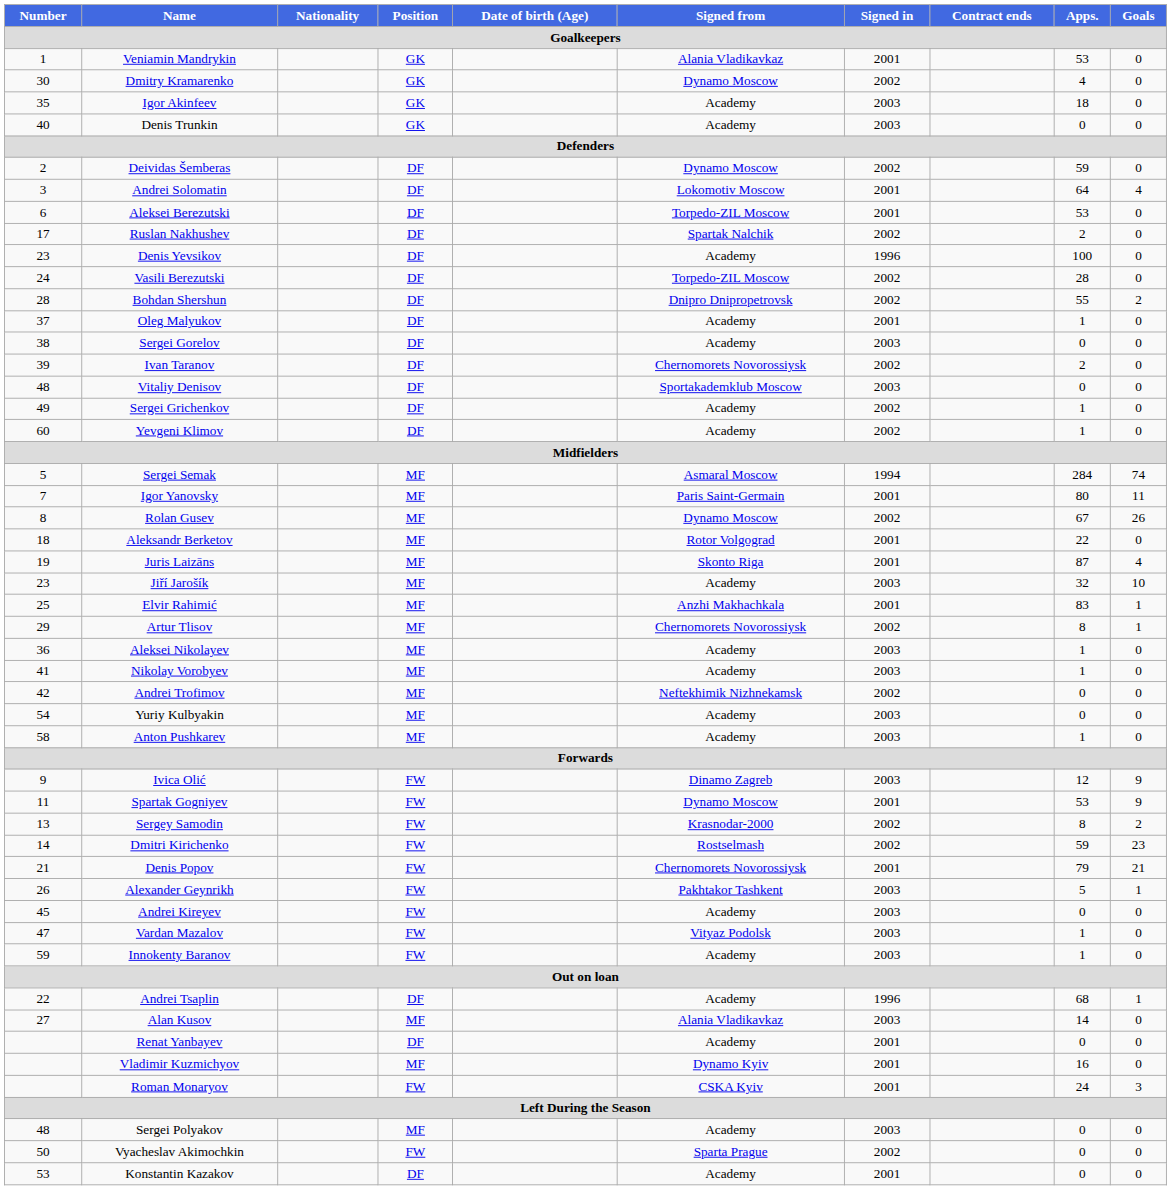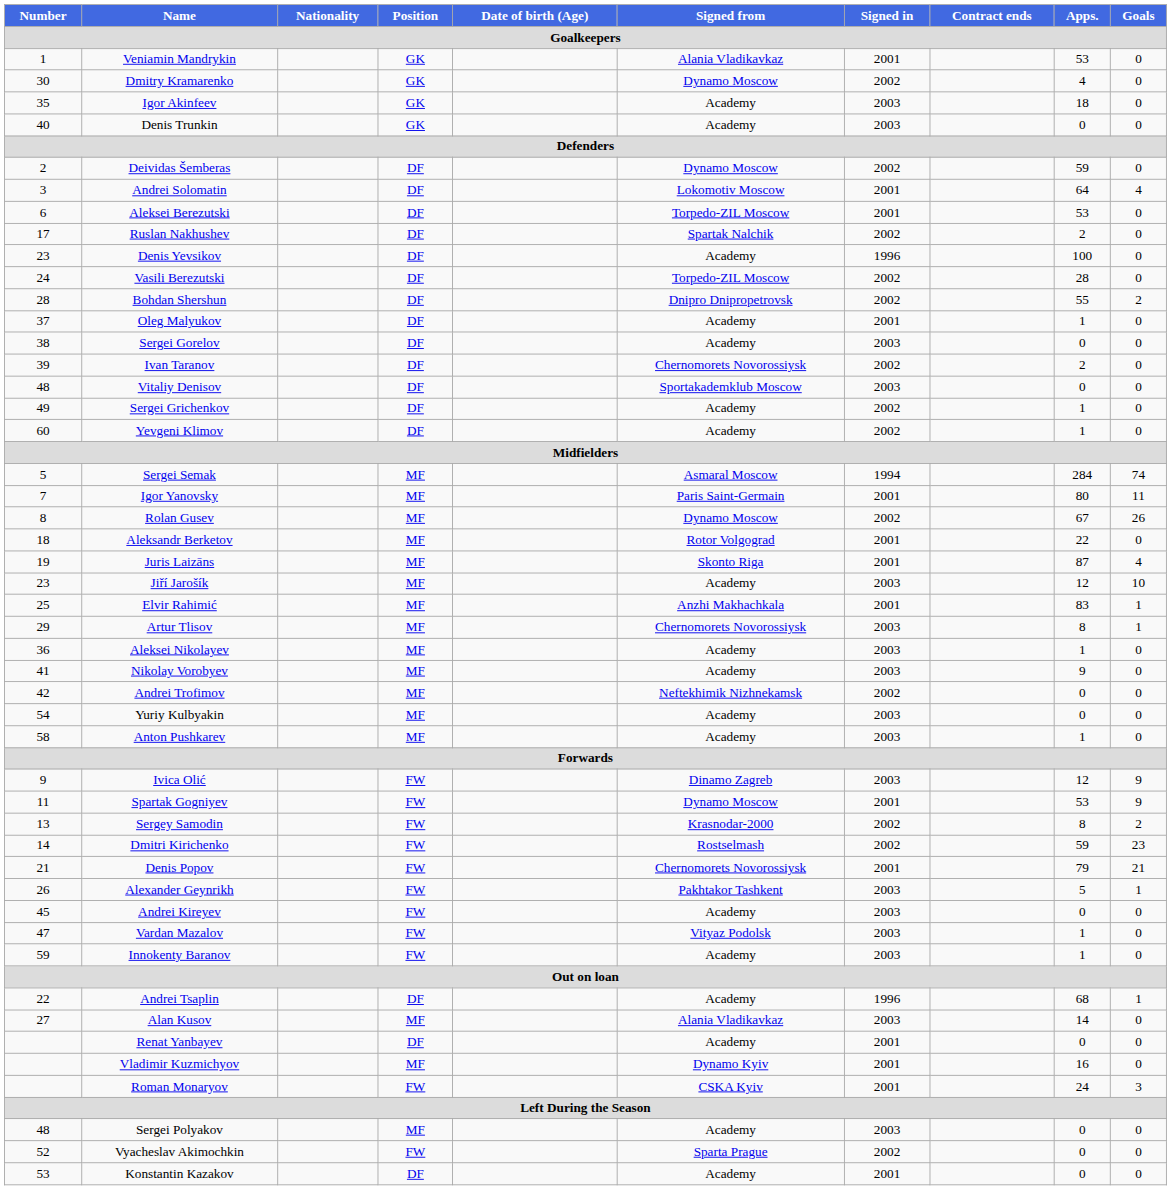 <table class="wikitable"  style="text-align:center; font-size:90%; width:100%;">
 <tr>
 <th style="background:#4169E1; color:white; text-align:center;">Number</th>
 <th style="background:#4169E1; color:white; text-align:center;">Name</th>
 <th style="background:#4169E1; color:white; text-align:center;">Nationality</th>
 <th style="background:#4169E1; color:white; text-align:center;">Position</th>
 <th style="background:#4169E1; color:white; text-align:center;">Date of birth (Age)</th>
 <th style="background:#4169E1; color:white; text-align:center;">Signed from</th>
 <th style="background:#4169E1; color:white; text-align:center;">Signed in</th>
 <th style="background:#4169E1; color:white; text-align:center;">Contract ends</th>
 <th style="background:#4169E1; color:white; text-align:center;">Apps.</th>
 <th style="background:#4169E1; color:white; text-align:center;">Goals</th>
 </tr>
 <tr>
 <th colspan="11"  style="background:#dcdcdc; text-align:center;">Goalkeepers</th>
 </tr>
 <tr>
 <td>1</td>
 <td><a href='#'>Veniamin Mandrykin</a></td>
 <td></td>
 <td><a href='#'>GK</a></td>
 <td></td>
 <td><a href='#'>Alania Vladikavkaz</a></td>
 <td>2001</td>
 <td></td>
 <td>53</td>
 <td>0</td>
 </tr>
 <tr>
 <td>30</td>
 <td><a href='#'>Dmitry Kramarenko</a></td>
 <td></td>
 <td><a href='#'>GK</a></td>
 <td></td>
 <td><a href='#'>Dynamo Moscow</a></td>
 <td>2002</td>
 <td></td>
 <td>4</td>
 <td>0</td>
 </tr>
 <tr>
 <td>35</td>
 <td><a href='#'>Igor Akinfeev</a></td>
 <td></td>
 <td><a href='#'>GK</a></td>
 <td></td>
 <td>Academy</td>
 <td>2003</td>
 <td></td>
 <td>18</td>
 <td>0</td>
 </tr>
 <tr>
 <td>40</td>
 <td>Denis Trunkin</td>
 <td></td>
 <td><a href='#'>GK</a></td>
 <td></td>
 <td>Academy</td>
 <td>2003</td>
 <td></td>
 <td>0</td>
 <td>0</td>
 </tr>
 <tr>
 <th colspan="11"  style="background:#dcdcdc; text-align:center;">Defenders</th>
 </tr>
 <tr>
 <td>2</td>
 <td><a href='#'>Deividas Šemberas</a></td>
 <td></td>
 <td><a href='#'>DF</a></td>
 <td></td>
 <td><a href='#'>Dynamo Moscow</a></td>
 <td>2002</td>
 <td></td>
 <td>59</td>
 <td>0</td>
 </tr>
 <tr>
 <td>3</td>
 <td><a href='#'>Andrei Solomatin</a></td>
 <td></td>
 <td><a href='#'>DF</a></td>
 <td></td>
 <td><a href='#'>Lokomotiv Moscow</a></td>
 <td>2001</td>
 <td></td>
 <td>64</td>
 <td>4</td>
 </tr>
 <tr>
 <td>6</td>
 <td><a href='#'>Aleksei Berezutski</a></td>
 <td></td>
 <td><a href='#'>DF</a></td>
 <td></td>
 <td><a href='#'>Torpedo-ZIL Moscow</a></td>
 <td>2001</td>
 <td></td>
 <td>53</td>
 <td>0</td>
 </tr>
 <tr>
 <td>17</td>
 <td><a href='#'>Ruslan Nakhushev</a></td>
 <td></td>
 <td><a href='#'>DF</a></td>
 <td></td>
 <td><a href='#'>Spartak Nalchik</a></td>
 <td>2002</td>
 <td></td>
 <td>2</td>
 <td>0</td>
 </tr>
 <tr>
 <td>23</td>
 <td><a href='#'>Denis Yevsikov</a></td>
 <td></td>
 <td><a href='#'>DF</a></td>
 <td></td>
 <td>Academy</td>
 <td>1996</td>
 <td></td>
 <td>100</td>
 <td>0</td>
 </tr>
 <tr>
 <td>24</td>
 <td><a href='#'>Vasili Berezutski</a></td>
 <td></td>
 <td><a href='#'>DF</a></td>
 <td></td>
 <td><a href='#'>Torpedo-ZIL Moscow</a></td>
 <td>2002</td>
 <td></td>
 <td>28</td>
 <td>0</td>
 </tr>
 <tr>
 <td>28</td>
 <td><a href='#'>Bohdan Shershun</a></td>
 <td></td>
 <td><a href='#'>DF</a></td>
 <td></td>
 <td><a href='#'>Dnipro Dnipropetrovsk</a></td>
 <td>2002</td>
 <td></td>
 <td>55</td>
 <td>2</td>
 </tr>
 <tr>
 <td>37</td>
 <td><a href='#'>Oleg Malyukov</a></td>
 <td></td>
 <td><a href='#'>DF</a></td>
 <td></td>
 <td>Academy</td>
 <td>2001</td>
 <td></td>
 <td>1</td>
 <td>0</td>
 </tr>
 <tr>
 <td>38</td>
 <td><a href='#'>Sergei Gorelov</a></td>
 <td></td>
 <td><a href='#'>DF</a></td>
 <td></td>
 <td>Academy</td>
 <td>2003</td>
 <td></td>
 <td>0</td>
 <td>0</td>
 </tr>
 <tr>
 <td>39</td>
 <td><a href='#'>Ivan Taranov</a></td>
 <td></td>
 <td><a href='#'>DF</a></td>
 <td></td>
 <td><a href='#'>Chernomorets Novorossiysk</a></td>
 <td>2002</td>
 <td></td>
 <td>2</td>
 <td>0</td>
 </tr>
 <tr>
 <td>48</td>
 <td><a href='#'>Vitaliy Denisov</a></td>
 <td></td>
 <td><a href='#'>DF</a></td>
 <td></td>
 <td><a href='#'>Sportakademklub Moscow</a></td>
 <td>2003</td>
 <td></td>
 <td>0</td>
 <td>0</td>
 </tr>
 <tr>
 <td>49</td>
 <td><a href='#'>Sergei Grichenkov</a></td>
 <td></td>
 <td><a href='#'>DF</a></td>
 <td></td>
 <td>Academy</td>
 <td>2002</td>
 <td></td>
 <td>1</td>
 <td>0</td>
 </tr>
 <tr>
 <td>60</td>
 <td><a href='#'>Yevgeni Klimov</a></td>
 <td></td>
 <td><a href='#'>DF</a></td>
 <td></td>
 <td>Academy</td>
 <td>2002</td>
 <td></td>
 <td>1</td>
 <td>0</td>
 </tr>
 <tr>
 <th colspan="11"  style="background:#dcdcdc; text-align:center;">Midfielders</th>
 </tr>
 <tr>
 <td>5</td>
 <td><a href='#'>Sergei Semak</a></td>
 <td></td>
 <td><a href='#'>MF</a></td>
 <td></td>
 <td><a href='#'>Asmaral Moscow</a></td>
 <td>1994</td>
 <td></td>
 <td>284</td>
 <td>74</td>
 </tr>
 <tr>
 <td>7</td>
 <td><a href='#'>Igor Yanovsky</a></td>
 <td></td>
 <td><a href='#'>MF</a></td>
 <td></td>
 <td><a href='#'>Paris Saint-Germain</a></td>
 <td>2001</td>
 <td></td>
 <td>80</td>
 <td>11</td>
 </tr>
 <tr>
 <td>8</td>
 <td><a href='#'>Rolan Gusev</a></td>
 <td></td>
 <td><a href='#'>MF</a></td>
 <td></td>
 <td><a href='#'>Dynamo Moscow</a></td>
 <td>2002</td>
 <td></td>
 <td>67</td>
 <td>26</td>
 </tr>
 <tr>
 <td>18</td>
 <td><a href='#'>Aleksandr Berketov</a></td>
 <td></td>
 <td><a href='#'>MF</a></td>
 <td></td>
 <td><a href='#'>Rotor Volgograd</a></td>
 <td>2001</td>
 <td></td>
 <td>22</td>
 <td>0</td>
 </tr>
 <tr>
 <td>19</td>
 <td><a href='#'>Juris Laizāns</a></td>
 <td></td>
 <td><a href='#'>MF</a></td>
 <td></td>
 <td><a href='#'>Skonto Riga</a></td>
 <td>2001</td>
 <td></td>
 <td>87</td>
 <td>4</td>
 </tr>
 <tr>
 <td>23</td>
 <td><a href='#'>Jiří Jarošík</a></td>
 <td></td>
 <td><a href='#'>MF</a></td>
 <td></td>
 <td>Academy</td>
 <td>2003</td>
 <td></td>
-<td>32</td>
+<td>12</td>
 <td>10</td>
 </tr>
 <tr>
 <td>25</td>
 <td><a href='#'>Elvir Rahimić</a></td>
 <td></td>
 <td><a href='#'>MF</a></td>
 <td></td>
 <td><a href='#'>Anzhi Makhachkala</a></td>
 <td>2001</td>
 <td></td>
 <td>83</td>
 <td>1</td>
 </tr>
 <tr>
 <td>29</td>
 <td><a href='#'>Artur Tlisov</a></td>
 <td></td>
 <td><a href='#'>MF</a></td>
 <td></td>
 <td><a href='#'>Chernomorets Novorossiysk</a></td>
-<td>2002</td>
+<td>2003</td>
 <td></td>
 <td>8</td>
 <td>1</td>
 </tr>
 <tr>
 <td>36</td>
 <td><a href='#'>Aleksei Nikolayev</a></td>
 <td></td>
 <td><a href='#'>MF</a></td>
 <td></td>
 <td>Academy</td>
 <td>2003</td>
 <td></td>
 <td>1</td>
 <td>0</td>
 </tr>
 <tr>
 <td>41</td>
 <td><a href='#'>Nikolay Vorobyev</a></td>
 <td></td>
 <td><a href='#'>MF</a></td>
 <td></td>
 <td>Academy</td>
 <td>2003</td>
 <td></td>
-<td>1</td>
+<td>9</td>
 <td>0</td>
 </tr>
 <tr>
 <td>42</td>
 <td><a href='#'>Andrei Trofimov</a></td>
 <td></td>
 <td><a href='#'>MF</a></td>
 <td></td>
 <td><a href='#'>Neftekhimik Nizhnekamsk</a></td>
 <td>2002</td>
 <td></td>
 <td>0</td>
 <td>0</td>
 </tr>
 <tr>
 <td>54</td>
 <td>Yuriy Kulbyakin</td>
 <td></td>
 <td><a href='#'>MF</a></td>
 <td></td>
 <td>Academy</td>
 <td>2003</td>
 <td></td>
 <td>0</td>
 <td>0</td>
 </tr>
 <tr>
 <td>58</td>
 <td><a href='#'>Anton Pushkarev</a></td>
 <td></td>
 <td><a href='#'>MF</a></td>
 <td></td>
 <td>Academy</td>
 <td>2003</td>
 <td></td>
 <td>1</td>
 <td>0</td>
 </tr>
 <tr>
 <th colspan="11"  style="background:#dcdcdc; text-align:center;">Forwards</th>
 </tr>
 <tr>
 <td>9</td>
 <td><a href='#'>Ivica Olić</a></td>
 <td></td>
 <td><a href='#'>FW</a></td>
 <td></td>
 <td><a href='#'>Dinamo Zagreb</a></td>
 <td>2003</td>
 <td></td>
 <td>12</td>
 <td>9</td>
 </tr>
 <tr>
 <td>11</td>
 <td><a href='#'>Spartak Gogniyev</a></td>
 <td></td>
 <td><a href='#'>FW</a></td>
 <td></td>
 <td><a href='#'>Dynamo Moscow</a></td>
 <td>2001</td>
 <td></td>
 <td>53</td>
 <td>9</td>
 </tr>
 <tr>
 <td>13</td>
 <td><a href='#'>Sergey Samodin</a></td>
 <td></td>
 <td><a href='#'>FW</a></td>
 <td></td>
 <td><a href='#'>Krasnodar-2000</a></td>
 <td>2002</td>
 <td></td>
 <td>8</td>
 <td>2</td>
 </tr>
 <tr>
 <td>14</td>
 <td><a href='#'>Dmitri Kirichenko</a></td>
 <td></td>
 <td><a href='#'>FW</a></td>
 <td></td>
 <td><a href='#'>Rostselmash</a></td>
 <td>2002</td>
 <td></td>
 <td>59</td>
 <td>23</td>
 </tr>
 <tr>
 <td>21</td>
 <td><a href='#'>Denis Popov</a></td>
 <td></td>
 <td><a href='#'>FW</a></td>
 <td></td>
 <td><a href='#'>Chernomorets Novorossiysk</a></td>
 <td>2001</td>
 <td></td>
 <td>79</td>
 <td>21</td>
 </tr>
 <tr>
 <td>26</td>
 <td><a href='#'>Alexander Geynrikh</a></td>
 <td></td>
 <td><a href='#'>FW</a></td>
 <td></td>
 <td><a href='#'>Pakhtakor Tashkent</a></td>
 <td>2003</td>
 <td></td>
 <td>5</td>
 <td>1</td>
 </tr>
 <tr>
 <td>45</td>
 <td><a href='#'>Andrei Kireyev</a></td>
 <td></td>
 <td><a href='#'>FW</a></td>
 <td></td>
 <td>Academy</td>
 <td>2003</td>
 <td></td>
 <td>0</td>
 <td>0</td>
 </tr>
 <tr>
 <td>47</td>
 <td><a href='#'>Vardan Mazalov</a></td>
 <td></td>
 <td><a href='#'>FW</a></td>
 <td></td>
 <td><a href='#'>Vityaz Podolsk</a></td>
 <td>2003</td>
 <td></td>
 <td>1</td>
 <td>0</td>
 </tr>
 <tr>
 <td>59</td>
 <td><a href='#'>Innokenty Baranov</a></td>
 <td></td>
 <td><a href='#'>FW</a></td>
 <td></td>
 <td>Academy</td>
 <td>2003</td>
 <td></td>
 <td>1</td>
 <td>0</td>
 </tr>
 <tr>
 <th colspan="11"  style="background:#dcdcdc; text-align:center;">Out on loan</th>
 </tr>
 <tr>
 <td>22</td>
 <td><a href='#'>Andrei Tsaplin</a></td>
 <td></td>
 <td><a href='#'>DF</a></td>
 <td></td>
 <td>Academy</td>
 <td>1996</td>
 <td></td>
 <td>68</td>
 <td>1</td>
 </tr>
 <tr>
 <td>27</td>
 <td><a href='#'>Alan Kusov</a></td>
 <td></td>
 <td><a href='#'>MF</a></td>
 <td></td>
 <td><a href='#'>Alania Vladikavkaz</a></td>
 <td>2003</td>
 <td></td>
 <td>14</td>
 <td>0</td>
 </tr>
 <tr>
 <td></td>
 <td><a href='#'>Renat Yanbayev</a></td>
 <td></td>
 <td><a href='#'>DF</a></td>
 <td></td>
 <td>Academy</td>
 <td>2001</td>
 <td></td>
 <td>0</td>
 <td>0</td>
 </tr>
 <tr>
 <td></td>
 <td><a href='#'>Vladimir Kuzmichyov</a></td>
 <td></td>
 <td><a href='#'>MF</a></td>
 <td></td>
 <td><a href='#'>Dynamo Kyiv</a></td>
 <td>2001</td>
 <td></td>
 <td>16</td>
 <td>0</td>
 </tr>
 <tr>
 <td></td>
 <td><a href='#'>Roman Monaryov</a></td>
 <td></td>
 <td><a href='#'>FW</a></td>
 <td></td>
 <td><a href='#'>CSKA Kyiv</a></td>
 <td>2001</td>
 <td></td>
 <td>24</td>
 <td>3</td>
 </tr>
 <tr>
 <th colspan="11"  style="background:#dcdcdc; text-align:center;">Left During the Season</th>
 </tr>
 <tr>
 <td>48</td>
 <td>Sergei Polyakov</td>
 <td></td>
 <td><a href='#'>MF</a></td>
 <td></td>
 <td>Academy</td>
 <td>2003</td>
 <td></td>
 <td>0</td>
 <td>0</td>
 </tr>
 <tr>
-<td>50</td>
+<td>52</td>
 <td>Vyacheslav Akimochkin</td>
 <td></td>
 <td><a href='#'>FW</a></td>
 <td></td>
 <td><a href='#'>Sparta Prague</a></td>
 <td>2002</td>
 <td></td>
 <td>0</td>
 <td>0</td>
 </tr>
 <tr>
 <td>53</td>
 <td>Konstantin Kazakov</td>
 <td></td>
 <td><a href='#'>DF</a></td>
 <td></td>
 <td>Academy</td>
 <td>2001</td>
 <td></td>
 <td>0</td>
 <td>0</td>
 </tr>
 </table>
